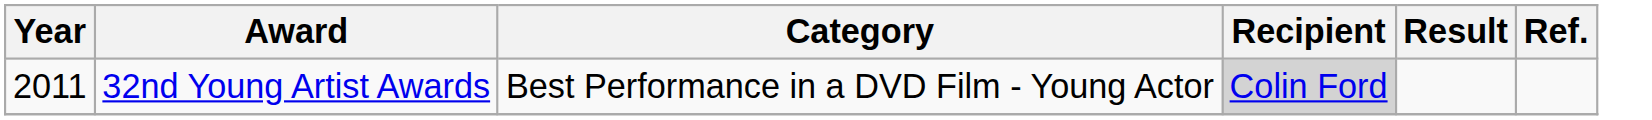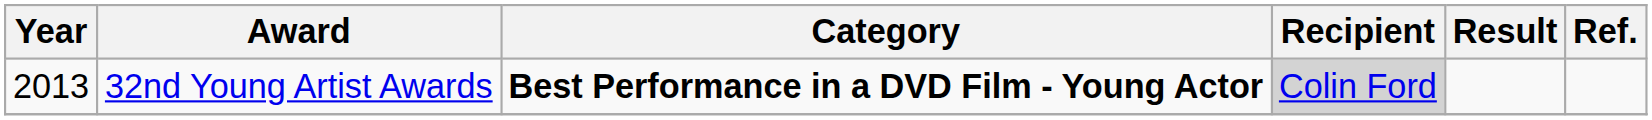 <table class="wikitable sortable plainrowheaders" style="text-align:center;">
 <tr>
 <th>Year</th>
 <th>Award</th>
 <th>Category</th>
 <th>Recipient</th>
 <th>Result</th>
 <th>Ref.</th>
 </tr>
 <tr>
-<td>2011</td>
+<td>2013</td>
 <td><a href='#'>32nd Young Artist Awards</a></td>
-<td>Best Performance in a DVD Film - Young Actor</td>
+<td><strong>Best Performance in a DVD Film - Young Actor</strong></td>
 <td style="background: lightgrey;"><a href='#'>Colin Ford</a></td>
 <td></td>
 <td></td>
 </tr>
 <tr>
 </tr>
 </table>
